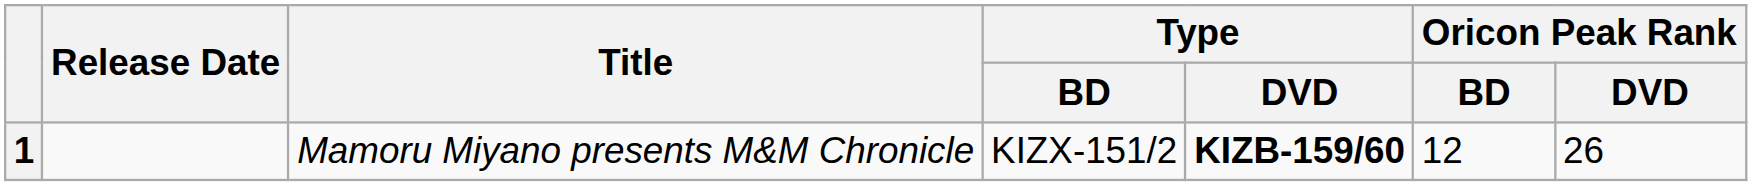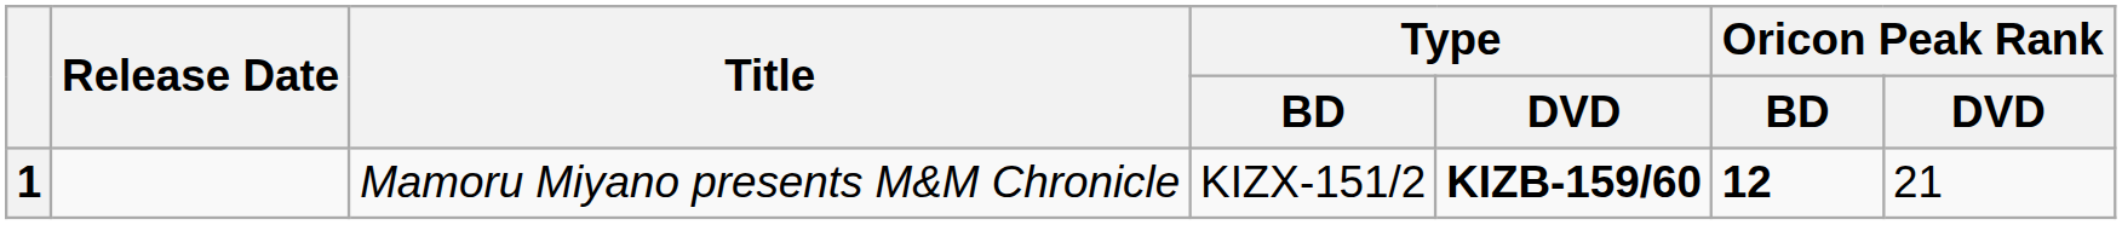 <table class="wikitable">
 <tr>
 <th rowspan="2"></th>
 <th rowspan="2">Release Date</th>
 <th rowspan="2">Title</th>
 <th colspan="2">Type</th>
 <th colspan="2">Oricon Peak Rank</th>
 </tr>
 <tr>
 <th>BD</th>
 <th>DVD</th>
 <th>BD</th>
 <th>DVD</th>
 </tr>
 <tr>
 <th>1</th>
 <td></td>
 <td><em>Mamoru Miyano presents M&M Chronicle</em></td>
 <td>KIZX-151/2</td>
 <td><strong>KIZB-159/60</strong></td>
-<td>12</td>
-<td>26</td>
+<td><strong>12</strong></td>
+<td>21</td>
 </tr>
 </table>
